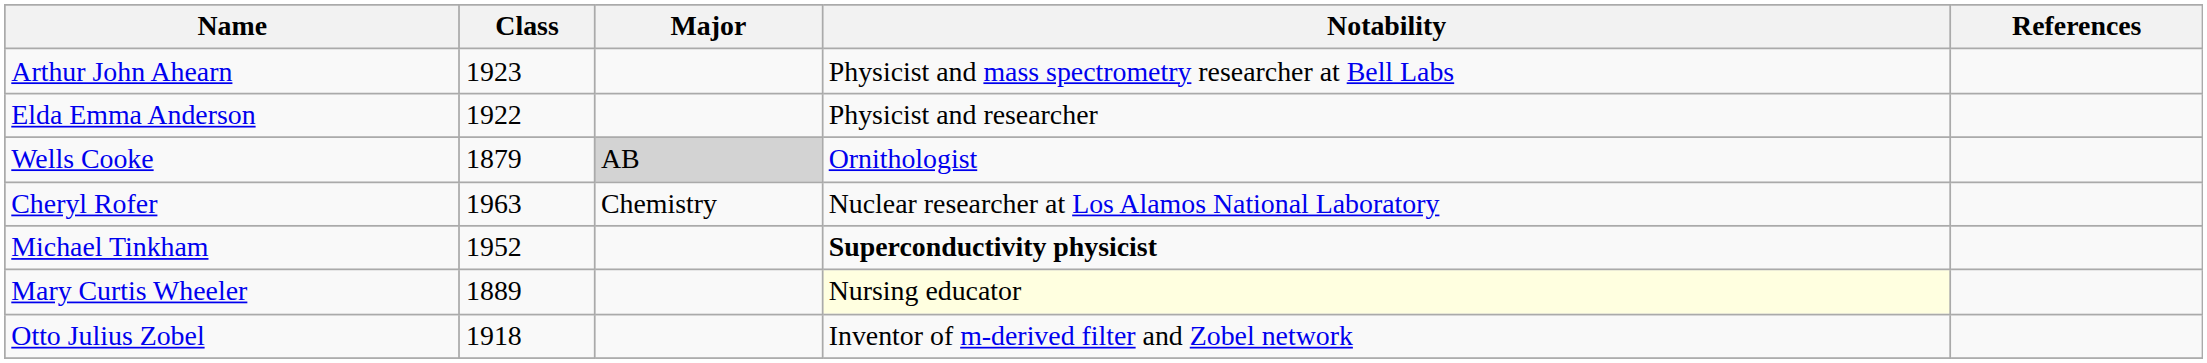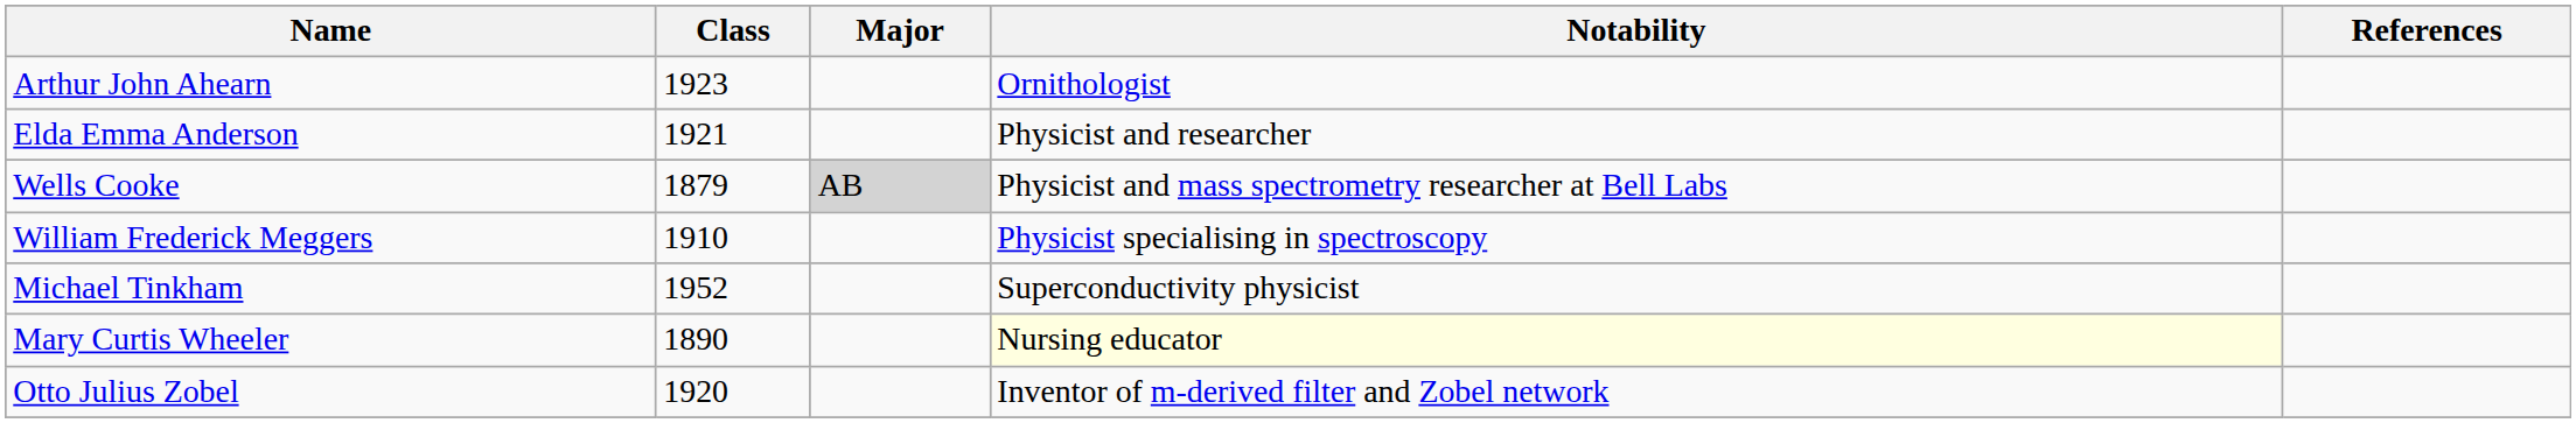 <table class="wikitable sortable" style="width:100%;">
 <tr>
 <th>Name</th>
 <th>Class</th>
 <th>Major</th>
 <th>Notability</th>
 <th>References</th>
 </tr>
 <tr>
 <td><a href='#'>Arthur John Ahearn</a></td>
 <td>1923</td>
 <td></td>
-<td>Physicist and <a href='#'>mass spectrometry</a> researcher at <a href='#'>Bell Labs</a></td>
+<td><a href='#'>Ornithologist</a></td>
 <td></td>
 </tr>
 <tr>
 <td><a href='#'>Elda Emma Anderson</a></td>
-<td>1922</td>
+<td>1921</td>
 <td></td>
 <td>Physicist and researcher</td>
 <td></td>
 </tr>
 <tr>
 <td><a href='#'>Wells Cooke</a></td>
 <td>1879</td>
 <td style="background: lightgrey;">AB</td>
-<td><a href='#'>Ornithologist</a></td>
+<td>Physicist and <a href='#'>mass spectrometry</a> researcher at <a href='#'>Bell Labs</a></td>
 <td></td>
 </tr>
 <tr>
-<td><a href='#'>Cheryl Rofer</a></td>
-<td>1963</td>
-<td>Chemistry</td>
-<td>Nuclear researcher at <a href='#'>Los Alamos National Laboratory</a></td>
+<td><a href='#'>William Frederick Meggers</a></td>
+<td>1910</td>
+<td></td>
+<td><a href='#'>Physicist</a> specialising in <a href='#'>spectroscopy</a></td>
 <td></td>
 </tr>
 <tr>
 <td><a href='#'>Michael Tinkham</a></td>
 <td>1952</td>
 <td></td>
-<td><strong>Superconductivity physicist</strong></td>
+<td>Superconductivity physicist</td>
 <td></td>
 </tr>
 <tr>
 <td><a href='#'>Mary Curtis Wheeler</a></td>
-<td>1889</td>
+<td>1890</td>
 <td></td>
 <td style="background: lightyellow;">Nursing educator</td>
 <td></td>
 </tr>
 <tr>
 <td><a href='#'>Otto Julius Zobel</a></td>
-<td>1918</td>
+<td>1920</td>
 <td></td>
 <td>Inventor of <a href='#'>m-derived filter</a> and <a href='#'>Zobel network</a></td>
 <td></td>
 </tr>
 </table>
